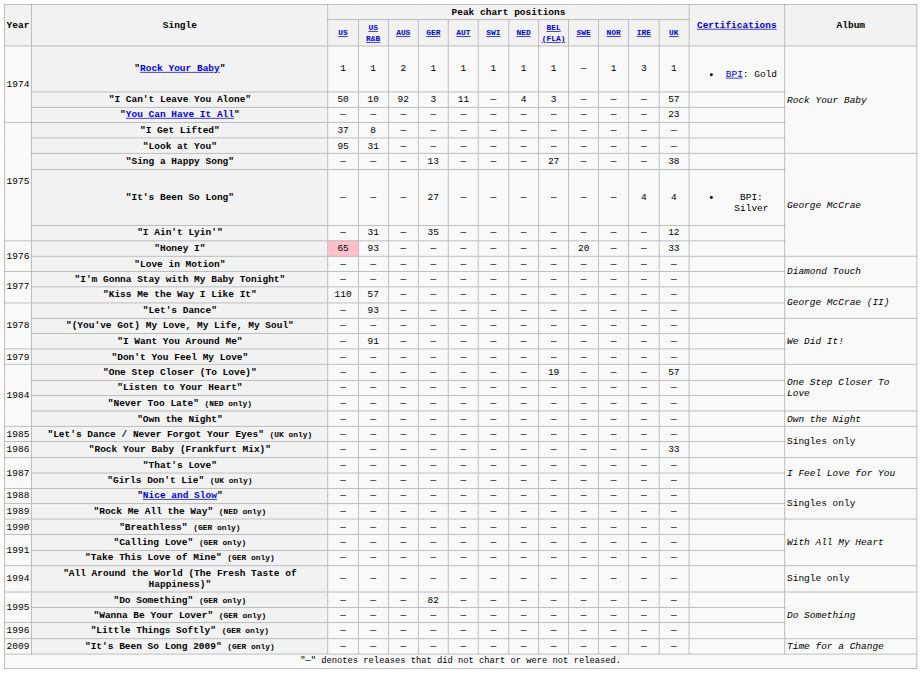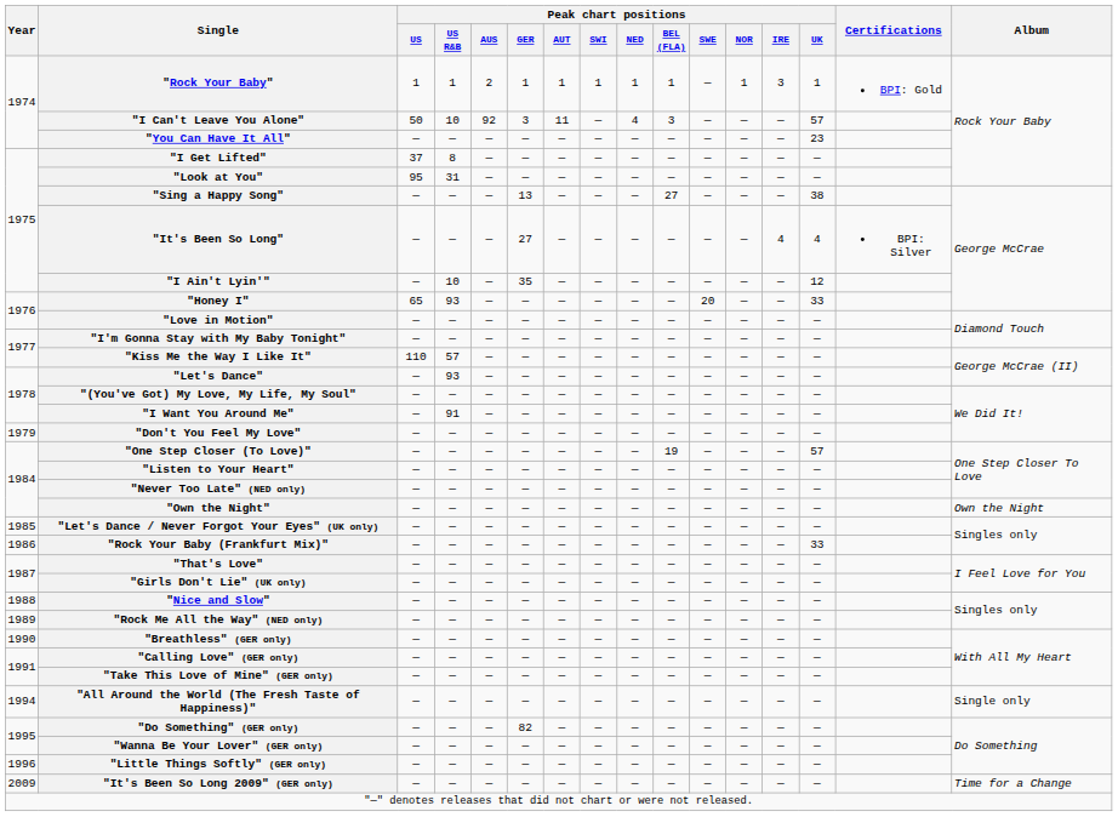 <table class="wikitable plainrowheaders" style="text-align:center;">
 <tr>
 <th rowspan="2">Year</th>
 <th rowspan="2">Single</th>
 <th colspan="12">Peak chart positions</th>
 <th rowspan="2"><a href='#'>Certifications</a></th>
 <th rowspan="2">Album</th>
 </tr>
 <tr>
 <th width="35"><small><a href='#'>US</a></small><br></th>
 <th width="35"><small><a href='#'>US R&B</a></small><br></th>
 <th style="width:35px;"><small><a href='#'>AUS</a></small><br></th>
 <th width="35"><small><a href='#'>GER</a></small><br></th>
 <th width="35"><small><a href='#'>AUT</a></small><br></th>
 <th style="width:35px;"><small><a href='#'>SWI</a></small><br></th>
 <th style="width:35px;"><small><a href='#'>NED</a></small><br></th>
 <th width="35"><small><a href='#'>BEL<br>(FLA)</a></small><br></th>
 <th style="width:35px;"><small><a href='#'>SWE</a></small><br></th>
 <th style="width:35px;"><small><a href='#'>NOR</a></small><br></th>
 <th style="width:35px;"><small><a href='#'>IRE</a></small></th>
 <th style="width:35px;"><small><a href='#'>UK</a></small><br></th>
 </tr>
 <tr>
 <td rowspan="3">1974</td>
 <th scope="row">"<a href='#'>Rock Your Baby</a>"</th>
 <td>1</td>
 <td>1</td>
 <td>2</td>
 <td>1</td>
 <td>1</td>
 <td>1</td>
 <td>1</td>
 <td>1</td>
 <td>—</td>
 <td>1</td>
 <td>3</td>
 <td>1</td>
 <td><br><ul><li><a href='#'>BPI</a>: Gold</li></ul></td>
 <td style="text-align:left;" rowspan="5"><em>Rock Your Baby</em></td>
 </tr>
 <tr>
 <th scope="row">"I Can't Leave You Alone"</th>
 <td>50</td>
 <td>10</td>
 <td>92</td>
 <td>3</td>
 <td>11</td>
 <td>—</td>
 <td>4</td>
 <td>3</td>
 <td>—</td>
 <td>—</td>
 <td>—</td>
 <td>57</td>
 <td></td>
 </tr>
 <tr>
 <th scope="row">"<a href='#'>You Can Have It All</a>"</th>
 <td>—</td>
 <td>—</td>
 <td>—</td>
 <td>—</td>
 <td>—</td>
 <td>—</td>
 <td>—</td>
 <td>—</td>
 <td>—</td>
 <td>—</td>
 <td>—</td>
 <td>23</td>
 <td></td>
 </tr>
 <tr>
 <td rowspan="5">1975</td>
 <th scope="row">"I Get Lifted"</th>
 <td>37</td>
 <td>8</td>
 <td>—</td>
 <td>—</td>
 <td>—</td>
 <td>—</td>
 <td>—</td>
 <td>—</td>
 <td>—</td>
 <td>—</td>
 <td>—</td>
 <td>—</td>
 <td></td>
 </tr>
 <tr>
 <th scope="row">"Look at You"</th>
 <td>95</td>
 <td>31</td>
 <td>—</td>
 <td>—</td>
 <td>—</td>
 <td>—</td>
 <td>—</td>
 <td>—</td>
 <td>—</td>
 <td>—</td>
 <td>—</td>
 <td>—</td>
 <td></td>
 </tr>
 <tr>
 <th scope="row">"Sing a Happy Song"</th>
 <td>—</td>
 <td>—</td>
 <td>—</td>
 <td>13</td>
 <td>—</td>
 <td>—</td>
 <td>—</td>
 <td>27</td>
 <td>—</td>
 <td>—</td>
 <td>—</td>
 <td>38</td>
 <td></td>
 <td style="text-align:left;" rowspan="4"><em>George McCrae</em></td>
 </tr>
 <tr>
 <th scope="row">"It's Been So Long"</th>
 <td>—</td>
 <td>—</td>
 <td>—</td>
 <td>27</td>
 <td>—</td>
 <td>—</td>
 <td>—</td>
 <td>—</td>
 <td>—</td>
 <td>—</td>
 <td>4</td>
 <td>4</td>
 <td><br><ul><li>BPI: Silver</li></ul></td>
 </tr>
 <tr>
 <th scope="row">"I Ain't Lyin'"</th>
 <td>—</td>
-<td>31</td>
+<td>10</td>
 <td>—</td>
 <td>35</td>
 <td>—</td>
 <td>—</td>
 <td>—</td>
 <td>—</td>
 <td>—</td>
 <td>—</td>
 <td>—</td>
 <td>12</td>
 <td></td>
 </tr>
 <tr>
 <td rowspan="2">1976</td>
 <th scope="row">"Honey I"</th>
-<td style="background: pink;">65</td>
+<td>65</td>
 <td>93</td>
 <td>—</td>
 <td>—</td>
 <td>—</td>
 <td>—</td>
 <td>—</td>
 <td>—</td>
 <td>20</td>
 <td>—</td>
 <td>—</td>
 <td>33</td>
 <td></td>
 </tr>
 <tr>
 <th scope="row">"Love in Motion"</th>
 <td>—</td>
 <td>—</td>
 <td>—</td>
 <td>—</td>
 <td>—</td>
 <td>—</td>
 <td>—</td>
 <td>—</td>
 <td>—</td>
 <td>—</td>
 <td>—</td>
 <td>—</td>
 <td></td>
 <td style="text-align:left;" rowspan="2"><em>Diamond Touch</em></td>
 </tr>
 <tr>
 <td rowspan="2">1977</td>
 <th scope="row">"I'm Gonna Stay with My Baby Tonight"</th>
 <td>—</td>
 <td>—</td>
 <td>—</td>
 <td>—</td>
 <td>—</td>
 <td>—</td>
 <td>—</td>
 <td>—</td>
 <td>—</td>
 <td>—</td>
 <td>—</td>
 <td>—</td>
 <td></td>
 </tr>
 <tr>
 <th scope="row">"Kiss Me the Way I Like It"</th>
 <td>110</td>
 <td>57</td>
 <td>—</td>
 <td>—</td>
 <td>—</td>
 <td>—</td>
 <td>—</td>
 <td>—</td>
 <td>—</td>
 <td>—</td>
 <td>—</td>
 <td>—</td>
 <td></td>
 <td style="text-align:left;" rowspan="2"><em>George McCrae (II)</em></td>
 </tr>
 <tr>
 <td rowspan="3">1978</td>
 <th scope="row">"Let's Dance"</th>
 <td>—</td>
 <td>93</td>
 <td>—</td>
 <td>—</td>
 <td>—</td>
 <td>—</td>
 <td>—</td>
 <td>—</td>
 <td>—</td>
 <td>—</td>
 <td>—</td>
 <td>—</td>
 <td></td>
 </tr>
 <tr>
 <th scope="row">"(You've Got) My Love, My Life, My Soul"</th>
 <td>—</td>
 <td>—</td>
 <td>—</td>
 <td>—</td>
 <td>—</td>
 <td>—</td>
 <td>—</td>
 <td>—</td>
 <td>—</td>
 <td>—</td>
 <td>—</td>
 <td>—</td>
 <td></td>
 <td style="text-align:left;" rowspan="3"><em>We Did It!</em></td>
 </tr>
 <tr>
 <th scope="row">"I Want You Around Me"</th>
 <td>—</td>
 <td>91</td>
 <td>—</td>
 <td>—</td>
 <td>—</td>
 <td>—</td>
 <td>—</td>
 <td>—</td>
 <td>—</td>
 <td>—</td>
 <td>—</td>
 <td>—</td>
 <td></td>
 </tr>
 <tr>
 <td>1979</td>
 <th scope="row">"Don't You Feel My Love"</th>
 <td>—</td>
 <td>—</td>
 <td>—</td>
 <td>—</td>
 <td>—</td>
 <td>—</td>
 <td>—</td>
 <td>—</td>
 <td>—</td>
 <td>—</td>
 <td>—</td>
 <td>—</td>
 <td></td>
 </tr>
 <tr>
 <td rowspan="4">1984</td>
 <th scope="row">"One Step Closer (To Love)"</th>
 <td>—</td>
 <td>—</td>
 <td>—</td>
 <td>—</td>
 <td>—</td>
 <td>—</td>
 <td>—</td>
 <td>19</td>
 <td>—</td>
 <td>—</td>
 <td>—</td>
 <td>57</td>
 <td></td>
 <td style="text-align:left;" rowspan="3"><em>One Step Closer To Love</em></td>
 </tr>
 <tr>
 <th scope="row">"Listen to Your Heart"</th>
 <td>—</td>
 <td>—</td>
 <td>—</td>
 <td>—</td>
 <td>—</td>
 <td>—</td>
 <td>—</td>
 <td>—</td>
 <td>—</td>
 <td>—</td>
 <td>—</td>
 <td>—</td>
 <td></td>
 </tr>
 <tr>
 <th scope="row">"Never Too Late" <small>(NED only)</small></th>
 <td>—</td>
 <td>—</td>
 <td>—</td>
 <td>—</td>
 <td>—</td>
 <td>—</td>
 <td>—</td>
 <td>—</td>
 <td>—</td>
 <td>—</td>
 <td>—</td>
 <td>—</td>
 <td></td>
 </tr>
 <tr>
 <th scope="row">"Own the Night"</th>
 <td>—</td>
 <td>—</td>
 <td>—</td>
 <td>—</td>
 <td>—</td>
 <td>—</td>
 <td>—</td>
 <td>—</td>
 <td>—</td>
 <td>—</td>
 <td>—</td>
 <td>—</td>
 <td></td>
 <td style="text-align:left;"><em>Own the Night</em></td>
 </tr>
 <tr>
 <td>1985</td>
 <th scope="row">"Let's Dance / Never Forgot Your Eyes" <small>(UK only)</small></th>
 <td>—</td>
 <td>—</td>
 <td>—</td>
 <td>—</td>
 <td>—</td>
 <td>—</td>
 <td>—</td>
 <td>—</td>
 <td>—</td>
 <td>—</td>
 <td>—</td>
 <td>—</td>
 <td></td>
 <td style="text-align:left;" rowspan="2">Singles only</td>
 </tr>
 <tr>
 <td>1986</td>
 <th scope="row">"Rock Your Baby (Frankfurt Mix)"</th>
 <td>—</td>
 <td>—</td>
 <td>—</td>
 <td>—</td>
 <td>—</td>
 <td>—</td>
 <td>—</td>
 <td>—</td>
 <td>—</td>
 <td>—</td>
 <td>—</td>
 <td>33</td>
 <td></td>
 </tr>
 <tr>
 <td rowspan="2">1987</td>
 <th scope="row">"That's Love"</th>
 <td>—</td>
 <td>—</td>
 <td>—</td>
 <td>—</td>
 <td>—</td>
 <td>—</td>
 <td>—</td>
 <td>—</td>
 <td>—</td>
 <td>—</td>
 <td>—</td>
 <td>—</td>
 <td></td>
 <td style="text-align:left;" rowspan="2"><em>I Feel Love for You</em></td>
 </tr>
 <tr>
 <th scope="row">"Girls Don't Lie" <small>(UK only)</small></th>
 <td>—</td>
 <td>—</td>
 <td>—</td>
 <td>—</td>
 <td>—</td>
 <td>—</td>
 <td>—</td>
 <td>—</td>
 <td>—</td>
 <td>—</td>
 <td>—</td>
 <td>—</td>
 <td></td>
 </tr>
 <tr>
 <td>1988</td>
 <th scope="row">"<a href='#'>Nice and Slow</a>"</th>
 <td>—</td>
 <td>—</td>
 <td>—</td>
 <td>—</td>
 <td>—</td>
 <td>—</td>
 <td>—</td>
 <td>—</td>
 <td>—</td>
 <td>—</td>
 <td>—</td>
 <td>—</td>
 <td></td>
 <td style="text-align:left;" rowspan="2">Singles only</td>
 </tr>
 <tr>
 <td>1989</td>
 <th scope="row">"Rock Me All the Way" <small>(NED only)</small></th>
 <td>—</td>
 <td>—</td>
 <td>—</td>
 <td>—</td>
 <td>—</td>
 <td>—</td>
 <td>—</td>
 <td>—</td>
 <td>—</td>
 <td>—</td>
 <td>—</td>
 <td>—</td>
 <td></td>
 </tr>
 <tr>
 <td>1990</td>
 <th scope="row">"Breathless" <small>(GER only)</small></th>
 <td>—</td>
 <td>—</td>
 <td>—</td>
 <td>—</td>
 <td>—</td>
 <td>—</td>
 <td>—</td>
 <td>—</td>
 <td>—</td>
 <td>—</td>
 <td>—</td>
 <td>—</td>
 <td></td>
 <td style="text-align:left;" rowspan="3"><em>With All My Heart</em></td>
 </tr>
 <tr>
 <td rowspan="2">1991</td>
 <th scope="row">"Calling Love" <small>(GER only)</small></th>
 <td>—</td>
 <td>—</td>
 <td>—</td>
 <td>—</td>
 <td>—</td>
 <td>—</td>
 <td>—</td>
 <td>—</td>
 <td>—</td>
 <td>—</td>
 <td>—</td>
 <td>—</td>
 <td></td>
 </tr>
 <tr>
 <th scope="row">"Take This Love of Mine" <small>(GER only)</small></th>
 <td>—</td>
 <td>—</td>
 <td>—</td>
 <td>—</td>
 <td>—</td>
 <td>—</td>
 <td>—</td>
 <td>—</td>
 <td>—</td>
 <td>—</td>
 <td>—</td>
 <td>—</td>
 <td></td>
 </tr>
 <tr>
 <td>1994</td>
 <th scope="row">"All Around the World (The Fresh Taste of Happiness)"</th>
 <td>—</td>
 <td>—</td>
 <td>—</td>
 <td>—</td>
 <td>—</td>
 <td>—</td>
 <td>—</td>
 <td>—</td>
 <td>—</td>
 <td>—</td>
 <td>—</td>
 <td>—</td>
 <td></td>
 <td style="text-align:left;">Single only</td>
 </tr>
 <tr>
 <td rowspan="2">1995</td>
 <th scope="row">"Do Something" <small>(GER only)</small></th>
 <td>—</td>
 <td>—</td>
 <td>—</td>
 <td>82</td>
 <td>—</td>
 <td>—</td>
 <td>—</td>
 <td>—</td>
 <td>—</td>
 <td>—</td>
 <td>—</td>
 <td>—</td>
 <td></td>
 <td style="text-align:left;" rowspan="3"><em>Do Something</em></td>
 </tr>
 <tr>
 <th scope="row">"Wanna Be Your Lover" <small>(GER only)</small></th>
 <td>—</td>
 <td>—</td>
 <td>—</td>
 <td>—</td>
 <td>—</td>
 <td>—</td>
 <td>—</td>
 <td>—</td>
 <td>—</td>
 <td>—</td>
 <td>—</td>
 <td>—</td>
 <td></td>
 </tr>
 <tr>
 <td>1996</td>
 <th scope="row">"Little Things Softly" <small>(GER only)</small></th>
 <td>—</td>
 <td>—</td>
 <td>—</td>
 <td>—</td>
 <td>—</td>
 <td>—</td>
 <td>—</td>
 <td>—</td>
 <td>—</td>
 <td>—</td>
 <td>—</td>
 <td>—</td>
 <td></td>
 </tr>
 <tr>
 <td>2009</td>
 <th scope="row">"It's Been So Long 2009" <small>(GER only)</small></th>
 <td>—</td>
 <td>—</td>
 <td>—</td>
 <td>—</td>
 <td>—</td>
 <td>—</td>
 <td>—</td>
 <td>—</td>
 <td>—</td>
 <td>—</td>
 <td>—</td>
 <td>—</td>
 <td></td>
 <td style="text-align:left;"><em>Time for a Change</em></td>
 </tr>
 <tr>
 <td colspan="18" style="text-align:center; font-size:9pt;">"—" denotes releases that did not chart or were not released.</td>
 </tr>
 </table>
